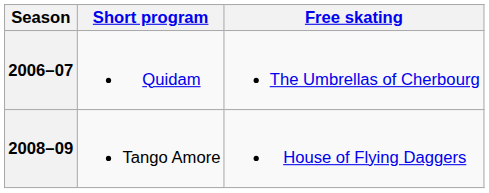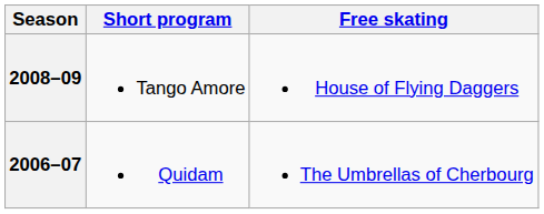 <table class="wikitable" style="text-align:center">
 <tr>
 <th>Season</th>
 <th><a href='#'>Short program</a></th>
 <th><a href='#'>Free skating</a></th>
 </tr>
 <tr>
+<th>2008–09 <br> </th>
+<td><br><ul><li>Tango Amore</li></ul></td>
+<td><br><ul><li><a href='#'>House of Flying Daggers</a> <br></li></ul></td>
+</tr>
+<tr>
 <th>2006–07 <br> </th>
 <td><br><ul><li><a href='#'>Quidam</a> <br></li></ul></td>
 <td><br><ul><li><a href='#'>The Umbrellas of Cherbourg</a> <br></li></ul></td>
 </tr>
-<tr>
-<th>2008–09 <br> </th>
-<td><br><ul><li>Tango Amore</li></ul></td>
-<td><br><ul><li><a href='#'>House of Flying Daggers</a> <br></li></ul></td>
-</tr>
 </table>
